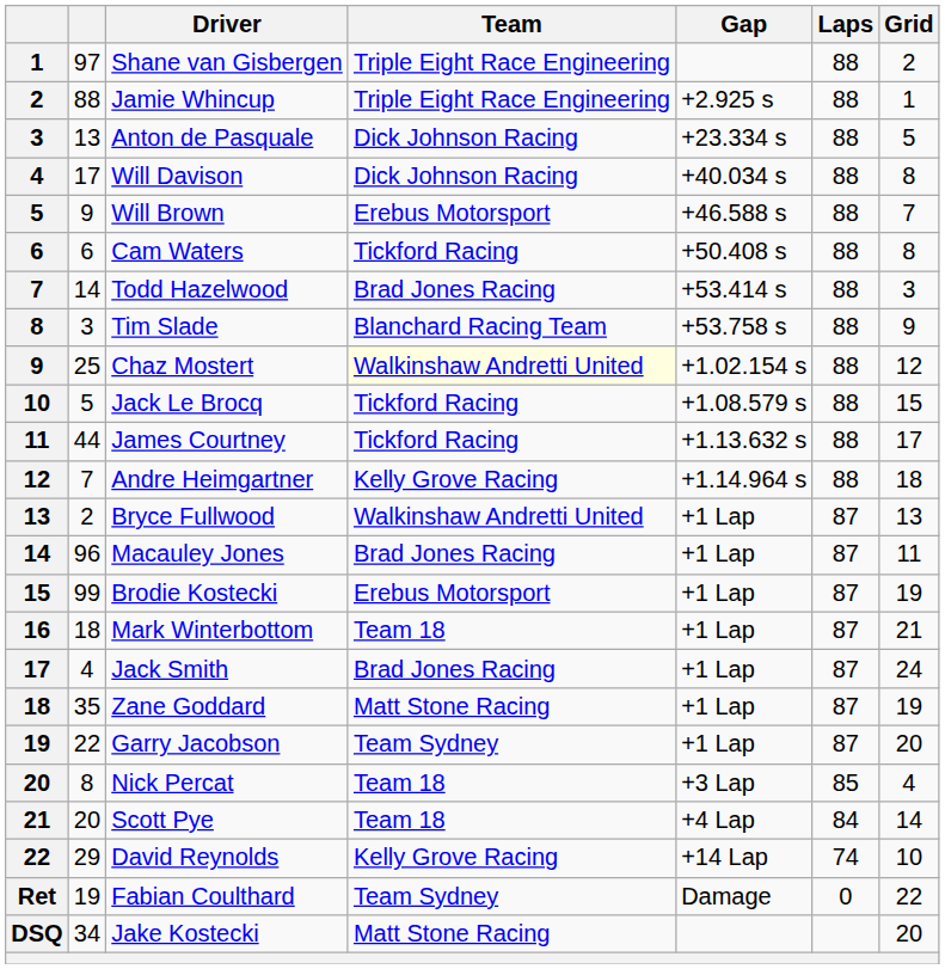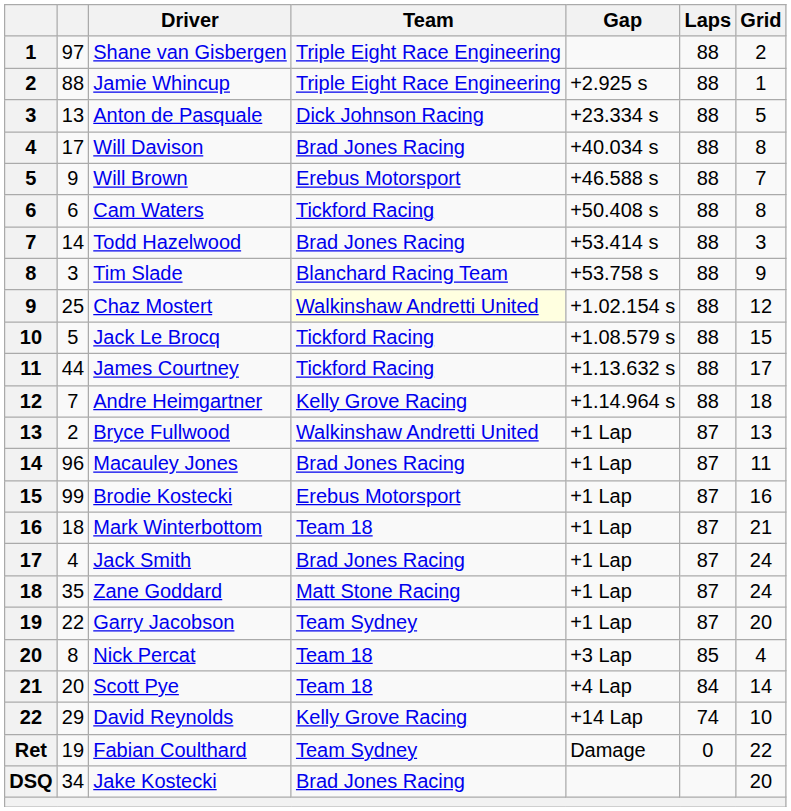 <table class="wikitable">
 <tr>
 <th></th>
 <th></th>
 <th>Driver</th>
 <th>Team</th>
 <th>Gap</th>
 <th>Laps</th>
 <th>Grid</th>
 </tr>
 <tr>
 <th>1</th>
 <td align=center>97</td>
 <td> <a href='#'>Shane van Gisbergen</a></td>
 <td><a href='#'>Triple Eight Race Engineering</a></td>
 <td></td>
 <td align=center>88</td>
 <td align=center>2</td>
 </tr>
 <tr>
 <th>2</th>
 <td align=center>88</td>
 <td> <a href='#'>Jamie Whincup</a></td>
 <td><a href='#'>Triple Eight Race Engineering</a></td>
 <td>+2.925 s</td>
 <td align=center>88</td>
 <td align=center>1</td>
 </tr>
 <tr>
 <th>3</th>
 <td align=center>13</td>
 <td> <a href='#'>Anton de Pasquale</a></td>
 <td><a href='#'>Dick Johnson Racing</a></td>
 <td>+23.334 s</td>
 <td align=center>88</td>
 <td align=center>5</td>
 </tr>
 <tr>
 <th>4</th>
 <td align=center>17</td>
 <td> <a href='#'>Will Davison</a></td>
-<td><a href='#'>Dick Johnson Racing</a></td>
+<td><a href='#'>Brad Jones Racing</a></td>
 <td>+40.034 s</td>
 <td align=center>88</td>
 <td align=center>8</td>
 </tr>
 <tr>
 <th>5</th>
 <td align=center>9</td>
 <td> <a href='#'>Will Brown</a></td>
 <td><a href='#'>Erebus Motorsport</a></td>
 <td>+46.588 s</td>
 <td align=center>88</td>
 <td align=center>7</td>
 </tr>
 <tr>
 <th>6</th>
 <td align=center>6</td>
 <td> <a href='#'>Cam Waters</a></td>
 <td><a href='#'>Tickford Racing</a></td>
 <td>+50.408 s</td>
 <td align=center>88</td>
 <td align=center>8</td>
 </tr>
 <tr>
 <th>7</th>
 <td align=center>14</td>
 <td> <a href='#'>Todd Hazelwood</a></td>
 <td><a href='#'>Brad Jones Racing</a></td>
 <td>+53.414 s</td>
 <td align=center>88</td>
 <td align=center>3</td>
 </tr>
 <tr>
 <th>8</th>
 <td align=center>3</td>
 <td> <a href='#'>Tim Slade</a></td>
 <td><a href='#'>Blanchard Racing Team</a></td>
 <td>+53.758 s</td>
 <td align=center>88</td>
 <td align=center>9</td>
 </tr>
 <tr>
 <th>9</th>
 <td align=center>25</td>
 <td> <a href='#'>Chaz Mostert</a></td>
 <td style="background: lightyellow;"><a href='#'>Walkinshaw Andretti United</a></td>
 <td>+1.02.154 s</td>
 <td align=center>88</td>
 <td align=center>12</td>
 </tr>
 <tr>
 <th>10</th>
 <td align=center>5</td>
 <td> <a href='#'>Jack Le Brocq</a></td>
 <td><a href='#'>Tickford Racing</a></td>
 <td>+1.08.579 s</td>
 <td align=center>88</td>
 <td align=center>15</td>
 </tr>
 <tr>
 <th>11</th>
 <td align=center>44</td>
 <td> <a href='#'>James Courtney</a></td>
 <td><a href='#'>Tickford Racing</a></td>
 <td>+1.13.632 s</td>
 <td align=center>88</td>
 <td align=center>17</td>
 </tr>
 <tr>
 <th>12</th>
 <td align=center>7</td>
 <td> <a href='#'>Andre Heimgartner</a></td>
 <td><a href='#'>Kelly Grove Racing</a></td>
 <td>+1.14.964 s</td>
 <td align=center>88</td>
 <td align=center>18</td>
 </tr>
 <tr>
 <th>13</th>
 <td align=center>2</td>
 <td> <a href='#'>Bryce Fullwood</a></td>
 <td><a href='#'>Walkinshaw Andretti United</a></td>
 <td>+1 Lap</td>
 <td align=center>87</td>
 <td align=center>13</td>
 </tr>
 <tr>
 <th>14</th>
 <td align=center>96</td>
 <td> <a href='#'>Macauley Jones</a></td>
 <td><a href='#'>Brad Jones Racing</a></td>
 <td>+1 Lap</td>
 <td align=center>87</td>
 <td align=center>11</td>
 </tr>
 <tr>
 <th>15</th>
 <td align=center>99</td>
 <td> <a href='#'>Brodie Kostecki</a></td>
 <td><a href='#'>Erebus Motorsport</a></td>
 <td>+1 Lap</td>
 <td align=center>87</td>
-<td align=center>19</td>
+<td align=center>16</td>
 </tr>
 <tr>
 <th>16</th>
 <td align=center>18</td>
 <td> <a href='#'>Mark Winterbottom</a></td>
 <td><a href='#'>Team 18</a></td>
 <td>+1 Lap</td>
 <td align=center>87</td>
 <td align=center>21</td>
 </tr>
 <tr>
 <th>17</th>
 <td align=center>4</td>
 <td> <a href='#'>Jack Smith</a></td>
 <td><a href='#'>Brad Jones Racing</a></td>
 <td>+1 Lap</td>
 <td align=center>87</td>
 <td align=center>24</td>
 </tr>
 <tr>
 <th>18</th>
 <td align=center>35</td>
 <td> <a href='#'>Zane Goddard</a></td>
 <td><a href='#'>Matt Stone Racing</a></td>
 <td>+1 Lap</td>
 <td align=center>87</td>
-<td align=center>19</td>
+<td align=center>24</td>
 </tr>
 <tr>
 <th>19</th>
 <td align=center>22</td>
 <td> <a href='#'>Garry Jacobson</a></td>
 <td><a href='#'>Team Sydney</a></td>
 <td>+1 Lap</td>
 <td align=center>87</td>
 <td align=center>20</td>
 </tr>
 <tr>
 <th>20</th>
 <td align=center>8</td>
 <td> <a href='#'>Nick Percat</a></td>
 <td><a href='#'>Team 18</a></td>
 <td>+3 Lap</td>
 <td align=center>85</td>
 <td align=center>4</td>
 </tr>
 <tr>
 <th>21</th>
 <td align=center>20</td>
 <td> <a href='#'>Scott Pye</a></td>
 <td><a href='#'>Team 18</a></td>
 <td>+4 Lap</td>
 <td align=center>84</td>
 <td align=center>14</td>
 </tr>
 <tr>
 <th>22</th>
 <td align=center>29</td>
 <td> <a href='#'>David Reynolds</a></td>
 <td><a href='#'>Kelly Grove Racing</a></td>
 <td>+14 Lap</td>
 <td align=center>74</td>
 <td align=center>10</td>
 </tr>
 <tr>
 <th>Ret</th>
 <td align=center>19</td>
 <td> <a href='#'>Fabian Coulthard</a></td>
 <td><a href='#'>Team Sydney</a></td>
 <td>Damage</td>
 <td align=center>0</td>
 <td align=center>22</td>
 </tr>
 <tr>
 <th>DSQ</th>
 <td align=center>34</td>
 <td> <a href='#'>Jake Kostecki</a></td>
-<td><a href='#'>Matt Stone Racing</a></td>
+<td><a href='#'>Brad Jones Racing</a></td>
 <td></td>
 <td align=center></td>
 <td align=center>20</td>
 </tr>
 <tr>
 <th colspan=7></th>
 </tr>
 </table>
